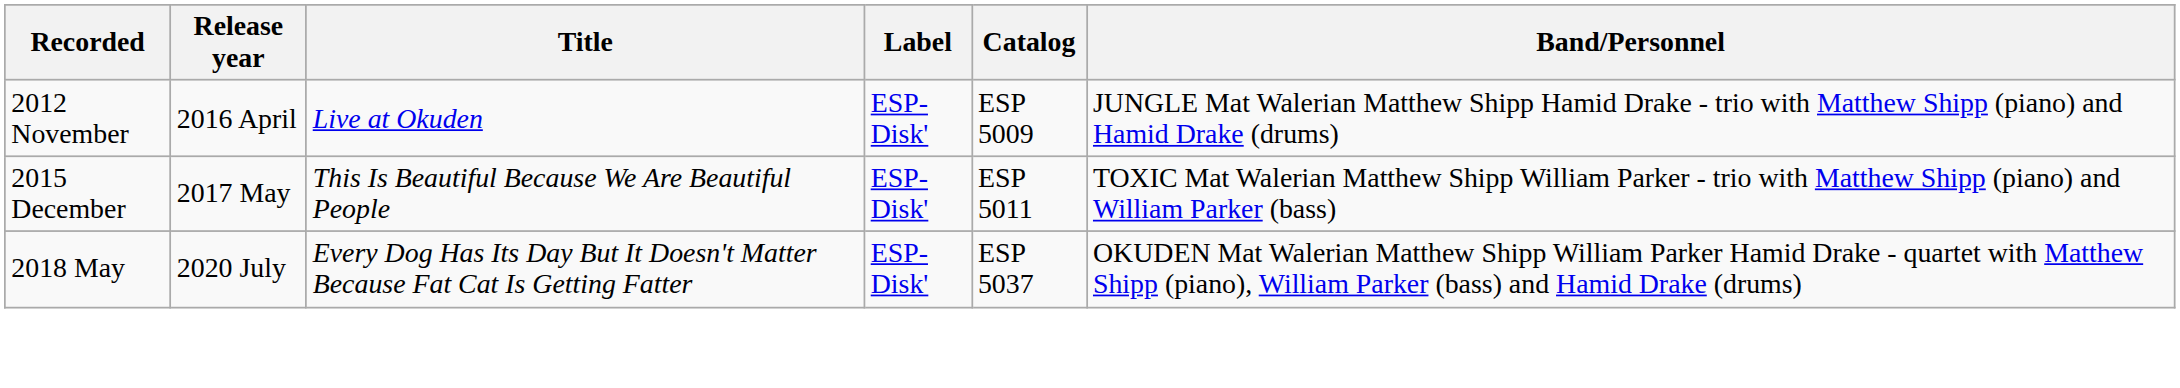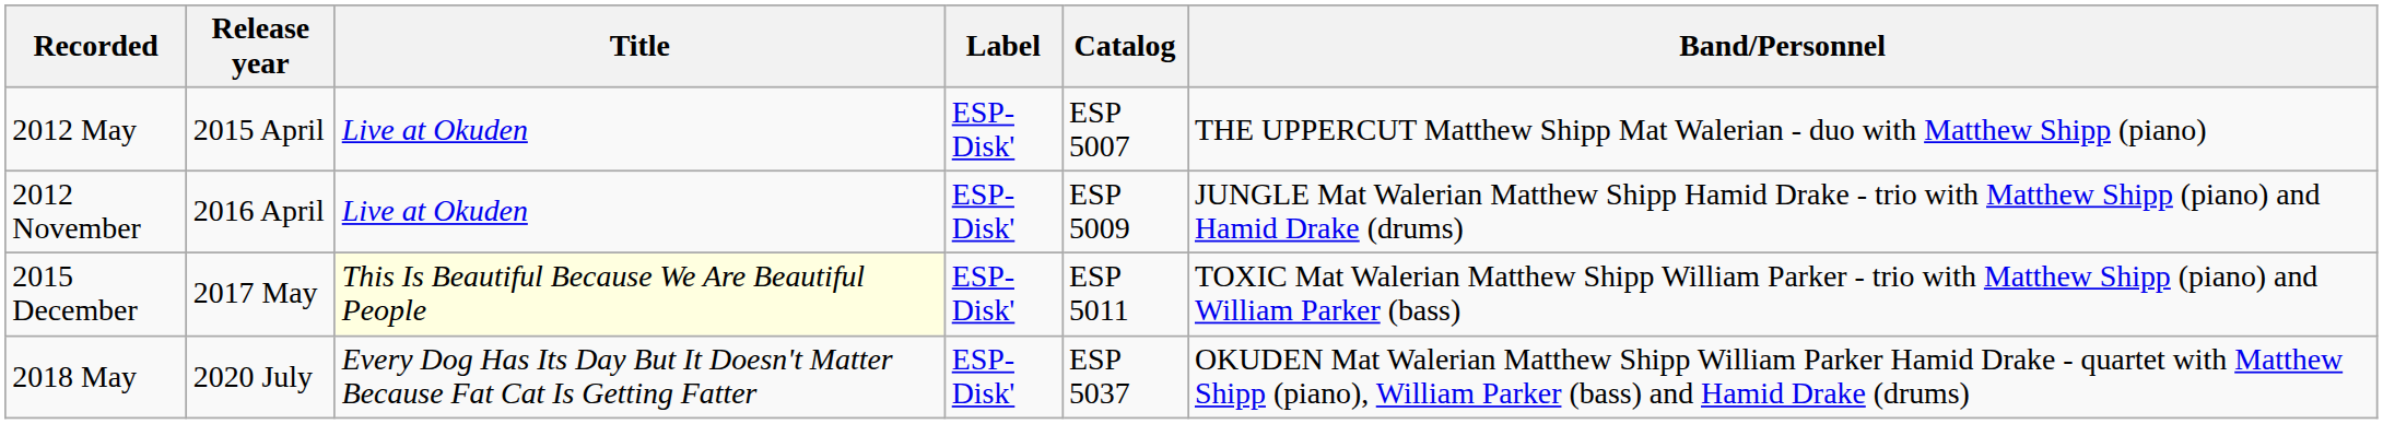 <table class="wikitable sortable">
 <tr>
 <th>Recorded</th>
 <th>Release year</th>
 <th>Title</th>
 <th>Label</th>
 <th>Catalog</th>
 <th>Band/Personnel</th>
+</tr>
+<tr>
+<td>2012 May</td>
+<td>2015 April</td>
+<td><em><a href='#'>Live at Okuden</a></em></td>
+<td><a href='#'>ESP-Disk'</a></td>
+<td>ESP 5007</td>
+<td>THE UPPERCUT Matthew Shipp Mat Walerian - duo with <a href='#'>Matthew Shipp</a> (piano)</td>
 </tr>
 <tr>
 <td>2012 November</td>
 <td>2016 April</td>
 <td><em><a href='#'>Live at Okuden</a></em></td>
 <td><a href='#'>ESP-Disk'</a></td>
 <td>ESP 5009</td>
 <td>JUNGLE Mat Walerian Matthew Shipp Hamid Drake - trio with <a href='#'>Matthew Shipp</a> (piano) and <a href='#'>Hamid Drake</a> (drums)</td>
 </tr>
 <tr>
 <td>2015 December</td>
 <td>2017 May</td>
-<td><em>This Is Beautiful Because We Are Beautiful People</em></td>
+<td style="background: lightyellow;"><em>This Is Beautiful Because We Are Beautiful People</em></td>
 <td><a href='#'>ESP-Disk'</a></td>
 <td>ESP 5011</td>
 <td>TOXIC Mat Walerian Matthew Shipp William Parker - trio with <a href='#'>Matthew Shipp</a> (piano) and <a href='#'>William Parker</a> (bass)</td>
 </tr>
 <tr>
 <td>2018 May</td>
 <td>2020 July</td>
 <td><em>Every Dog Has Its Day But It Doesn't Matter Because Fat Cat Is Getting Fatter</em></td>
 <td><a href='#'>ESP-Disk'</a></td>
 <td>ESP 5037</td>
 <td>OKUDEN Mat Walerian Matthew Shipp William Parker Hamid Drake - quartet with <a href='#'>Matthew Shipp</a> (piano), <a href='#'>William Parker</a> (bass) and <a href='#'>Hamid Drake</a> (drums)</td>
 </tr>
 </table>
